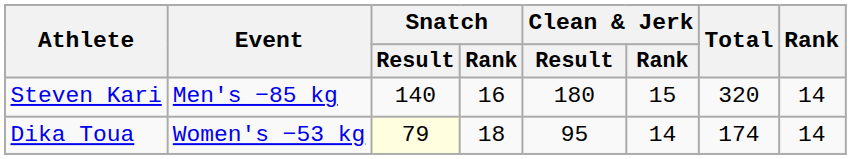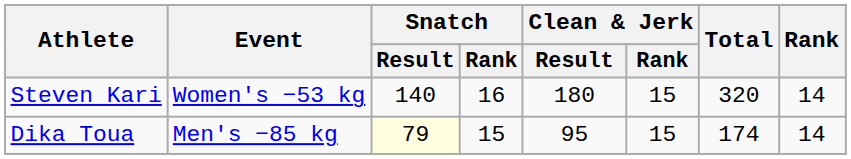 <table class="wikitable" style="font-size:90%">
 <tr>
 <th rowspan="2">Athlete</th>
 <th rowspan="2">Event</th>
 <th colspan="2">Snatch</th>
 <th colspan="2">Clean & Jerk</th>
 <th rowspan="2">Total</th>
 <th rowspan="2">Rank</th>
 </tr>
 <tr style="font-size:95%">
 <th>Result</th>
 <th>Rank</th>
 <th>Result</th>
 <th>Rank</th>
 </tr>
 <tr align=center>
 <td align=left><a href='#'>Steven Kari</a></td>
-<td align=left><a href='#'>Men's −85 kg</a></td>
+<td align=left><a href='#'>Women's −53 kg</a></td>
 <td>140</td>
 <td>16</td>
 <td>180</td>
 <td>15</td>
 <td>320</td>
 <td>14</td>
 </tr>
 <tr align=center>
 <td align=left><a href='#'>Dika Toua</a></td>
-<td align=left><a href='#'>Women's −53 kg</a></td>
+<td align=left><a href='#'>Men's −85 kg</a></td>
 <td style="background: lightyellow;">79</td>
-<td>18</td>
+<td>15</td>
 <td>95</td>
-<td>14</td>
+<td>15</td>
 <td>174</td>
 <td>14</td>
 </tr>
 </table>
